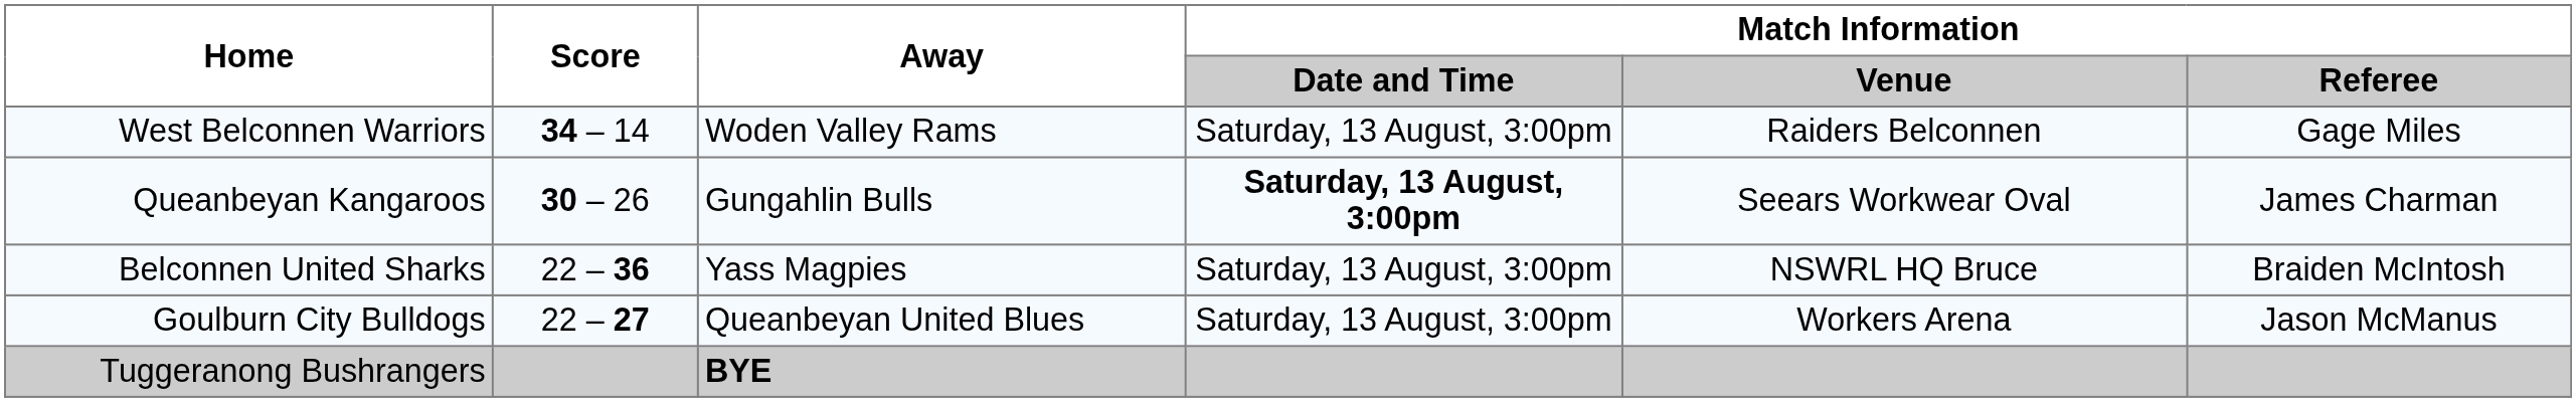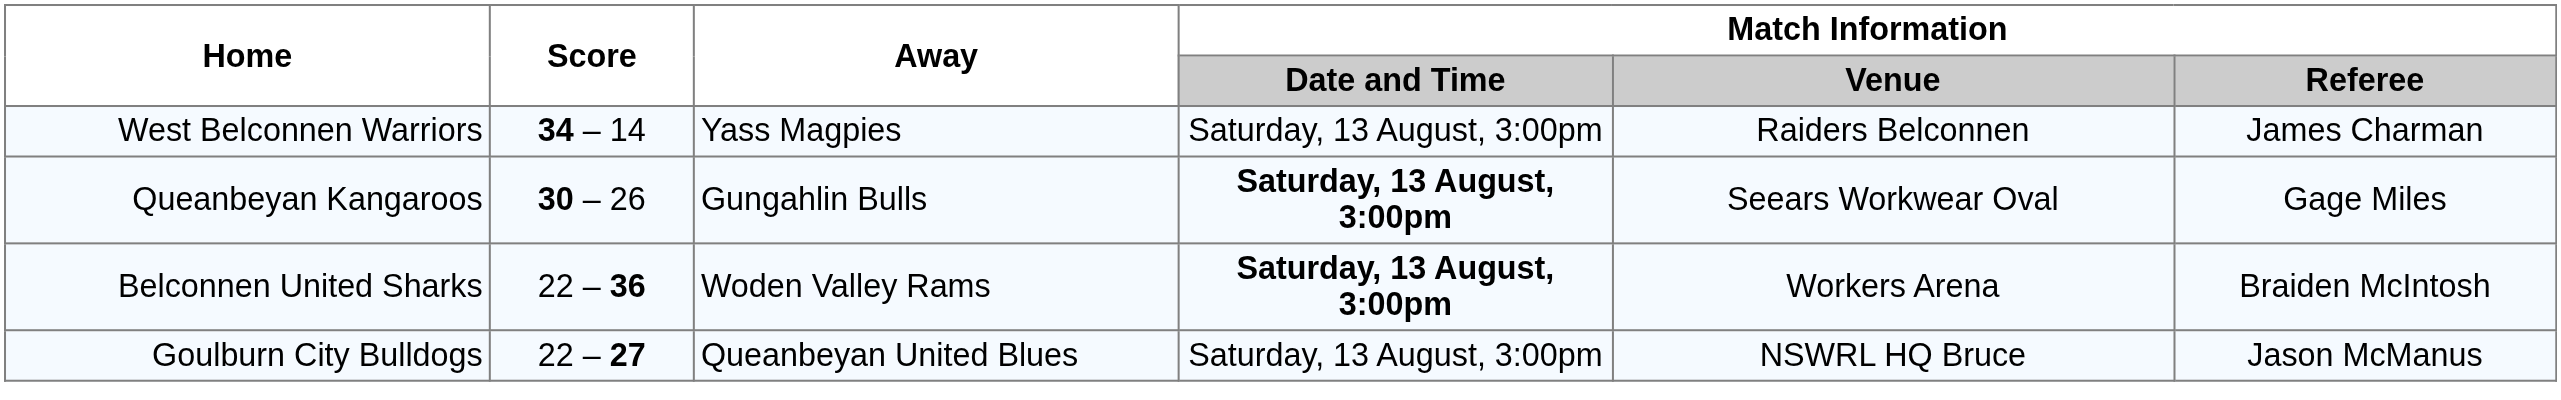 <table border="1" cellpadding="3" cellspacing="0" width="100%" style="border-collapse:collapse;  text-align:center;">
 <tr>
 <th rowspan="2" width="19%">Home</th>
 <th rowspan="2" width="8%">Score</th>
 <th rowspan="2" width="19%">Away</th>
 <th colspan="3">Match Information</th>
 </tr>
 <tr style="background:#CCCCCC">
 <th width="17%">Date and Time</th>
 <th width="22%">Venue</th>
 <th width="50%">Referee</th>
 </tr>
 <tr style="text-align:center; background:#f5faff;">
 <td align="right">West Belconnen Warriors </td>
 <td><strong>34</strong> – 14</td>
-<td align="left"> Woden Valley Rams</td>
+<td align="left"> Yass Magpies</td>
 <td>Saturday, 13 August, 3:00pm</td>
 <td>Raiders Belconnen</td>
-<td>Gage Miles</td>
+<td>James Charman</td>
 </tr>
 <tr style="text-align:center; background:#f5faff;">
 <td align="right">Queanbeyan Kangaroos </td>
 <td><strong>30</strong> – 26</td>
 <td align="left"> Gungahlin Bulls</td>
 <td><strong>Saturday, 13 August, 3:00pm</strong></td>
 <td>Seears Workwear Oval</td>
-<td>James Charman</td>
+<td>Gage Miles</td>
 </tr>
 <tr style="text-align:center; background:#f5faff;">
 <td align="right">Belconnen United Sharks </td>
 <td>22 – <strong>36</strong></td>
-<td align="left"> Yass Magpies</td>
-<td>Saturday, 13 August, 3:00pm</td>
-<td>NSWRL HQ Bruce</td>
+<td align="left"> Woden Valley Rams</td>
+<td><strong>Saturday, 13 August, 3:00pm</strong></td>
+<td>Workers Arena</td>
 <td>Braiden McIntosh</td>
 </tr>
 <tr style="text-align:center; background:#f5faff;">
 <td align="right">Goulburn City Bulldogs </td>
 <td>22 – <strong>27</strong></td>
 <td align="left"> Queanbeyan United Blues</td>
 <td>Saturday, 13 August, 3:00pm</td>
-<td>Workers Arena</td>
+<td>NSWRL HQ Bruce</td>
 <td>Jason McManus</td>
 </tr>
-<tr style="text-align:center; background:#CCCCCC;">
-<td align="right">Tuggeranong Bushrangers </td>
-<td></td>
-<td align="left"><strong>BYE</strong></td>
-<td></td>
-<td></td>
-<td></td>
-</tr>
 </table>
